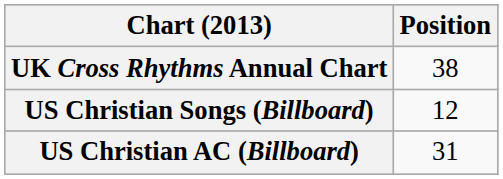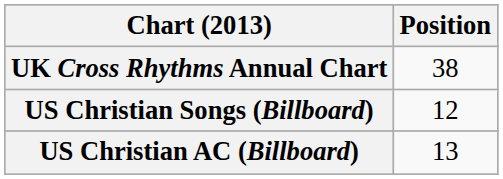 <table class="wikitable sortable plainrowheaders" style="text-align:center">
 <tr>
 <th scope="col">Chart (2013)</th>
 <th scope="col">Position</th>
 </tr>
 <tr>
 <th scope="row">UK <em> Cross Rhythms</em> Annual Chart</th>
 <td>38</td>
 </tr>
 <tr>
 <th scope="row">US Christian Songs (<em>Billboard</em>)</th>
 <td>12</td>
 </tr>
 <tr>
 <th scope="row">US Christian AC (<em>Billboard</em>)</th>
-<td>31</td>
+<td>13</td>
 </tr>
 </table>
